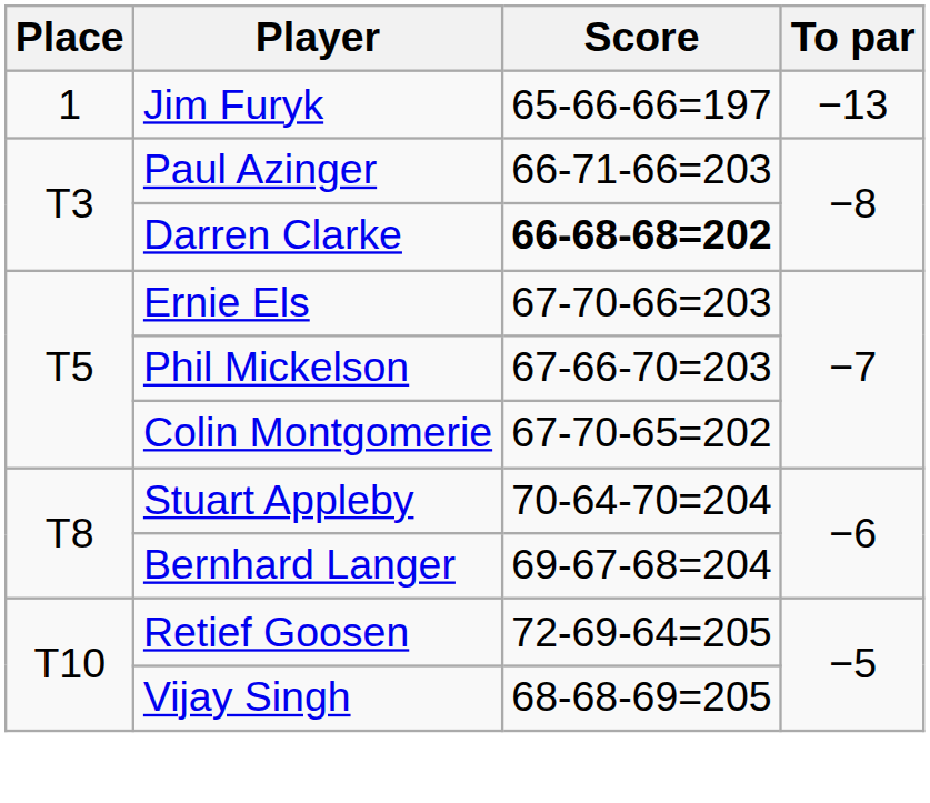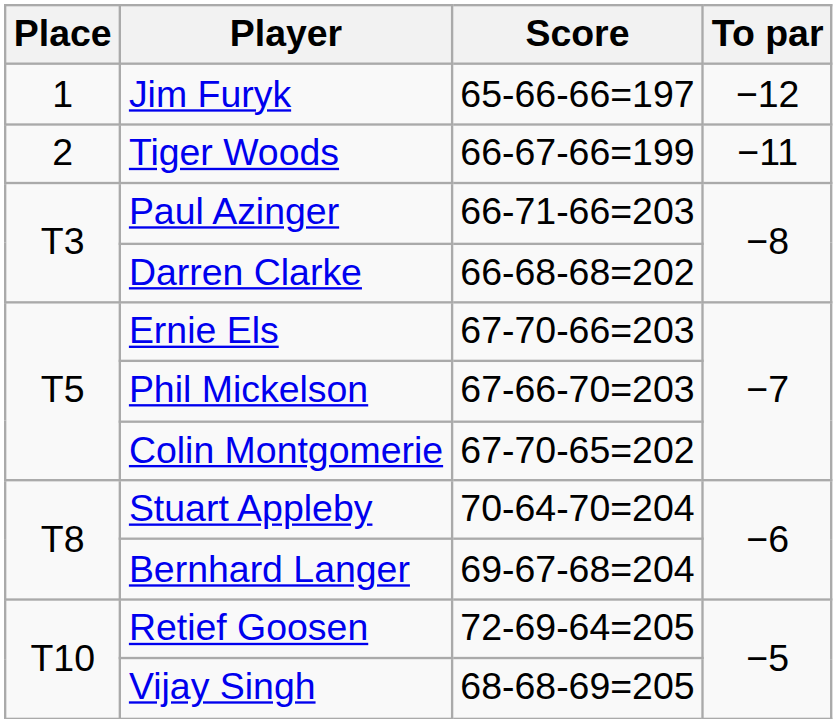 <table class="wikitable">
 <tr>
 <th>Place</th>
 <th>Player</th>
 <th>Score</th>
 <th>To par</th>
 </tr>
 <tr>
 <td align=center>1</td>
 <td> <a href='#'>Jim Furyk</a></td>
 <td align=center>65-66-66=197</td>
-<td align=center>−13</td>
+<td align=center>−12</td>
+</tr>
+<tr>
+<td align=center>2</td>
+<td> <a href='#'>Tiger Woods</a></td>
+<td align=center>66-67-66=199</td>
+<td align=center>−11</td>
 </tr>
 <tr>
 <td rowspan="2" align=center>T3</td>
 <td> <a href='#'>Paul Azinger</a></td>
 <td align=center>66-71-66=203</td>
 <td rowspan="2" align=center>−8</td>
 </tr>
 <tr>
 <td> <a href='#'>Darren Clarke</a></td>
-<td align=center><strong>66-68-68=202</strong></td>
+<td align=center>66-68-68=202</td>
 </tr>
 <tr>
 <td rowspan="3" align=center>T5</td>
 <td> <a href='#'>Ernie Els</a></td>
 <td align=center>67-70-66=203</td>
 <td rowspan="3" align=center>−7</td>
 </tr>
 <tr>
 <td> <a href='#'>Phil Mickelson</a></td>
 <td align=center>67-66-70=203</td>
 </tr>
 <tr>
 <td> <a href='#'>Colin Montgomerie</a></td>
 <td align=center>67-70-65=202</td>
 </tr>
 <tr>
 <td rowspan="2" align=center>T8</td>
 <td> <a href='#'>Stuart Appleby</a></td>
 <td align=center>70-64-70=204</td>
 <td rowspan="2" align=center>−6</td>
 </tr>
 <tr>
 <td> <a href='#'>Bernhard Langer</a></td>
 <td align=center>69-67-68=204</td>
 </tr>
 <tr>
 <td rowspan="2" align=center>T10</td>
 <td> <a href='#'>Retief Goosen</a></td>
 <td align=center>72-69-64=205</td>
 <td rowspan="2" align=center>−5</td>
 </tr>
 <tr>
 <td> <a href='#'>Vijay Singh</a></td>
 <td align=center>68-68-69=205</td>
 </tr>
 </table>
